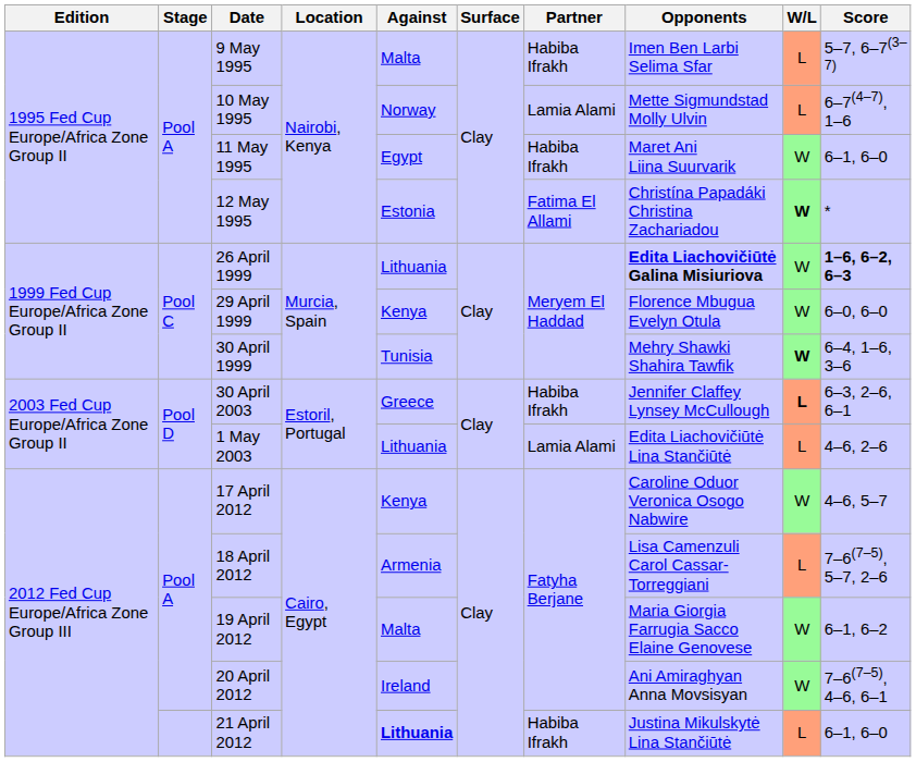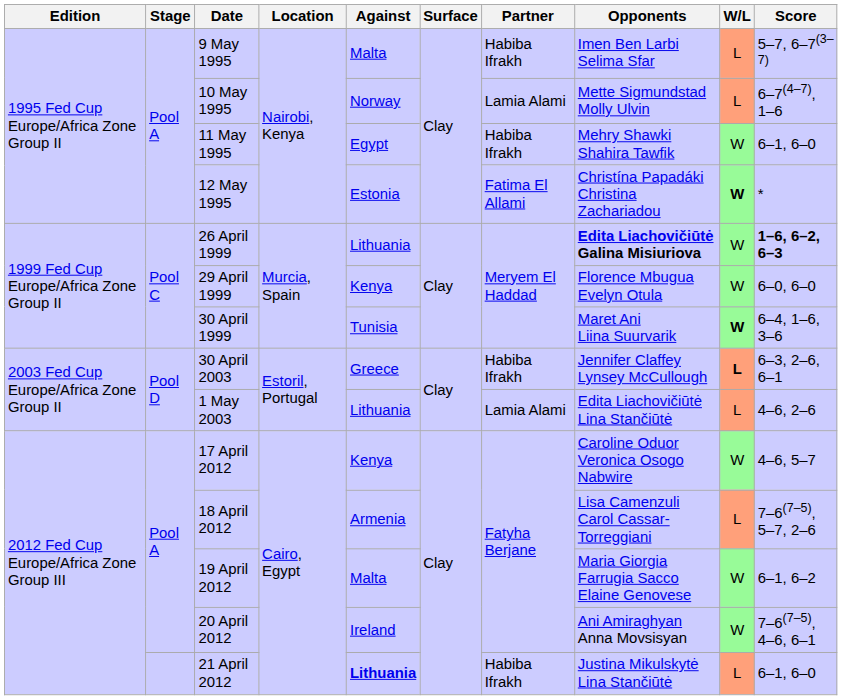 <table class=wikitable style=font-size:97%>
 <tr>
 <th>Edition</th>
 <th>Stage</th>
 <th>Date</th>
 <th>Location</th>
 <th>Against</th>
 <th>Surface</th>
 <th>Partner</th>
 <th>Opponents</th>
 <th>W/L</th>
 <th>Score</th>
 </tr>
 <tr style="background:#CCCCFF;">
 <td rowspan=4><a href='#'>1995 Fed Cup</a> <br> Europe/Africa Zone Group II</td>
 <td rowspan=4><a href='#'>Pool A</a></td>
 <td>9 May 1995</td>
 <td rowspan=4><a href='#'>Nairobi</a>, Kenya</td>
 <td> <a href='#'>Malta</a></td>
 <td rowspan=4>Clay</td>
 <td>Habiba Ifrakh</td>
 <td><a href='#'>Imen Ben Larbi</a> <br> <a href='#'>Selima Sfar</a></td>
 <td style="text-align:center; background:#ffa07a;">L</td>
 <td>5–7, 6–7<sup>(3–7)</sup></td>
 </tr>
 <tr style="background:#CCCCFF;">
 <td>10 May 1995</td>
 <td> <a href='#'>Norway</a></td>
 <td>Lamia Alami</td>
 <td><a href='#'>Mette Sigmundstad</a> <br> <a href='#'>Molly Ulvin</a></td>
 <td style="text-align:center; background:#ffa07a;">L</td>
 <td>6–7<sup>(4–7)</sup>, 1–6</td>
 </tr>
 <tr style="background:#CCCCFF;">
 <td>11 May 1995</td>
 <td> <a href='#'>Egypt</a></td>
 <td>Habiba Ifrakh</td>
-<td><a href='#'>Maret Ani</a> <br> <a href='#'>Liina Suurvarik</a></td>
+<td><a href='#'>Mehry Shawki</a> <br> <a href='#'>Shahira Tawfik</a></td>
 <td style="text-align:center; background:#98fb98;">W</td>
 <td>6–1, 6–0</td>
 </tr>
 <tr style="background:#CCCCFF;">
 <td>12 May 1995</td>
 <td> <a href='#'>Estonia</a></td>
 <td><a href='#'>Fatima El Allami</a></td>
 <td><a href='#'>Christína Papadáki</a> <br> <a href='#'>Christina Zachariadou</a></td>
 <td style="text-align:center; background:#98fb98;"><strong>W</strong></td>
 <td> *</td>
 </tr>
 <tr style="background:#CCCCFF;">
 <td rowspan=3><a href='#'>1999 Fed Cup</a> <br> Europe/Africa Zone Group II</td>
 <td rowspan=3><a href='#'>Pool C</a></td>
 <td>26 April 1999</td>
 <td rowspan=3><a href='#'>Murcia</a>, Spain</td>
 <td> <a href='#'>Lithuania</a></td>
 <td rowspan=3>Clay</td>
 <td rowspan=3><a href='#'>Meryem El Haddad</a></td>
 <td><strong><a href='#'>Edita Liachovičiūtė</a> <br> Galina Misiuriova</strong></td>
 <td style="text-align:center; background:#98fb98;">W</td>
 <td><strong>1–6, 6–2, 6–3</strong></td>
 </tr>
 <tr style="background:#CCCCFF;">
 <td>29 April 1999</td>
 <td> <a href='#'>Kenya</a></td>
 <td><a href='#'>Florence Mbugua</a> <br> <a href='#'>Evelyn Otula</a></td>
 <td style="text-align:center; background:#98fb98;">W</td>
 <td>6–0, 6–0</td>
 </tr>
 <tr style="background:#CCCCFF;">
 <td>30 April 1999</td>
 <td> <a href='#'>Tunisia</a></td>
-<td><a href='#'>Mehry Shawki</a> <br> <a href='#'>Shahira Tawfik</a></td>
+<td><a href='#'>Maret Ani</a> <br> <a href='#'>Liina Suurvarik</a></td>
 <td style="text-align:center; background:#98fb98;"><strong>W</strong></td>
 <td>6–4, 1–6, 3–6</td>
 </tr>
 <tr style="background:#CCCCFF;">
 <td rowspan=2><a href='#'>2003 Fed Cup</a> <br> Europe/Africa Zone Group II</td>
 <td rowspan=2><a href='#'>Pool D</a></td>
 <td>30 April 2003</td>
 <td rowspan=2><a href='#'>Estoril</a>, Portugal</td>
 <td> <a href='#'>Greece</a></td>
 <td rowspan=2>Clay</td>
 <td>Habiba Ifrakh</td>
 <td><a href='#'>Jennifer Claffey</a> <br> <a href='#'>Lynsey McCullough</a></td>
 <td style="text-align:center; background:#ffa07a;"><strong>L</strong></td>
 <td>6–3, 2–6, 6–1</td>
 </tr>
 <tr style="background:#CCCCFF;">
 <td>1 May 2003</td>
 <td> <a href='#'>Lithuania</a></td>
 <td>Lamia Alami</td>
 <td><a href='#'>Edita Liachovičiūtė</a> <br> <a href='#'>Lina Stančiūtė</a></td>
 <td style="text-align:center; background:#ffa07a;">L</td>
 <td>4–6, 2–6</td>
 </tr>
 <tr style="background:#CCCCFF;">
 <td rowspan=5><a href='#'>2012 Fed Cup</a> <br> Europe/Africa Zone Group III</td>
 <td rowspan=4><a href='#'>Pool A</a></td>
 <td>17 April 2012</td>
 <td rowspan=5><a href='#'>Cairo</a>, Egypt</td>
 <td> <a href='#'>Kenya</a></td>
 <td rowspan=5>Clay</td>
 <td rowspan=4><a href='#'>Fatyha Berjane</a></td>
 <td><a href='#'>Caroline Oduor</a> <br> <a href='#'>Veronica Osogo Nabwire</a></td>
 <td style="text-align:center; background:#98fb98;">W</td>
 <td>4–6, 5–7</td>
 </tr>
 <tr style="background:#CCCCFF;">
 <td>18 April 2012</td>
 <td> <a href='#'>Armenia</a></td>
 <td><a href='#'>Lisa Camenzuli</a> <br> <a href='#'>Carol Cassar-Torreggiani</a></td>
 <td style="text-align:center; background:#ffa07a;">L</td>
 <td>7–6<sup>(7–5)</sup>, 5–7, 2–6</td>
 </tr>
 <tr style="background:#CCCCFF;">
 <td>19 April 2012</td>
 <td> <a href='#'>Malta</a></td>
 <td><a href='#'>Maria Giorgia Farrugia Sacco</a> <br> <a href='#'>Elaine Genovese</a></td>
 <td style="text-align:center; background:#98fb98;">W</td>
 <td>6–1, 6–2</td>
 </tr>
 <tr style="background:#CCCCFF;">
 <td>20 April 2012</td>
 <td> <a href='#'>Ireland</a></td>
 <td><a href='#'>Ani Amiraghyan</a> <br> Anna Movsisyan</td>
 <td style="text-align:center; background:#98fb98;">W</td>
 <td>7–6<sup>(7–5)</sup>, 4–6, 6–1</td>
 </tr>
 <tr style="background:#CCCCFF;">
 <td><a href='#'></a></td>
 <td>21 April 2012</td>
 <td><strong> <a href='#'>Lithuania</a></strong></td>
 <td>Habiba Ifrakh</td>
 <td><a href='#'>Justina Mikulskytė</a> <br> <a href='#'>Lina Stančiūtė</a></td>
 <td style="text-align:center; background:#ffa07a;">L</td>
 <td>6–1, 6–0</td>
 </tr>
 </table>
